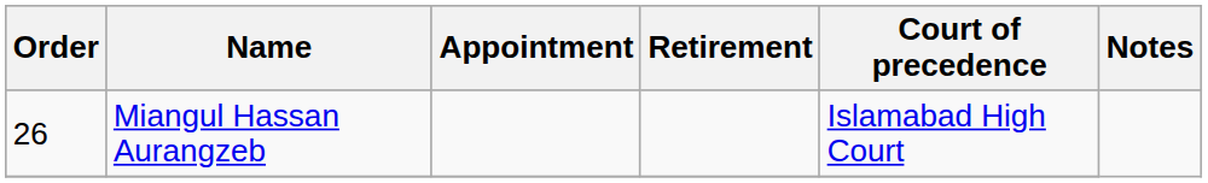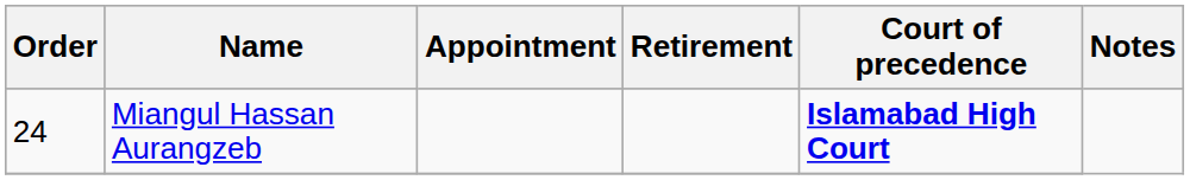 <table class="wikitable sortable">
 <tr>
 <th>Order</th>
 <th>Name</th>
 <th>Appointment</th>
 <th>Retirement</th>
 <th>Court of precedence</th>
 <th>Notes</th>
 </tr>
 <tr>
-<td>26</td>
+<td>24</td>
 <td><a href='#'>Miangul Hassan Aurangzeb</a></td>
 <td></td>
 <td></td>
-<td><a href='#'>Islamabad High Court</a></td>
+<td><strong><a href='#'>Islamabad High Court</a></strong></td>
 </tr>
 <tr>
 </tr>
 </table>
